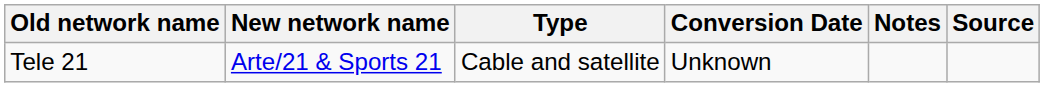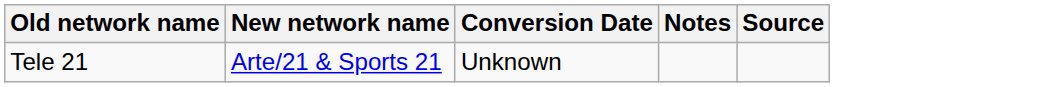 <table class="wikitable">
 <tr>
 <th>Old network name</th>
 <th>New network name</th>
-<th>Type</th>
 <th>Conversion Date</th>
 <th>Notes</th>
 <th>Source</th>
 </tr>
 <tr>
 <td>Tele 21</td>
 <td><a href='#'>Arte/21 & Sports 21</a></td>
-<td>Cable and satellite</td>
 <td>Unknown</td>
 <td></td>
 <td></td>
 </tr>
 </table>
